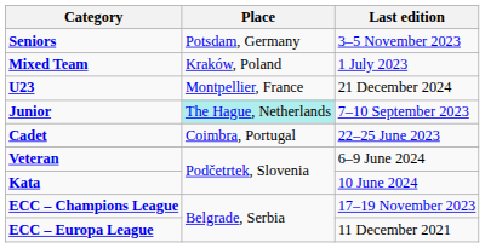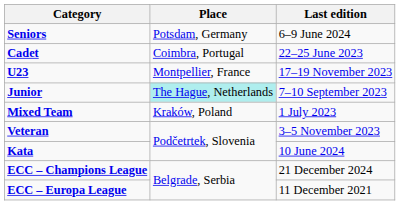 <table class="wikitable">
 <tr>
 <th>Category</th>
 <th>Place</th>
 <th>Last edition</th>
 </tr>
 <tr>
 <td><strong><a href='#'>Seniors</a></strong></td>
 <td> <a href='#'>Potsdam</a>, Germany</td>
-<td><a href='#'>3–5 November 2023</a></td>
+<td>6–9 June 2024</td>
+</tr>
+<tr>
+<td><strong><a href='#'>Cadet</a></strong></td>
+<td> <a href='#'>Coimbra</a>, Portugal</td>
+<td><a href='#'>22–25 June 2023</a></td>
+</tr>
+<tr>
+<td><strong><a href='#'>U23</a></strong></td>
+<td> <a href='#'>Montpellier</a>, France</td>
+<td><a href='#'>17–19 November 2023</a></td>
+</tr>
+<tr>
+<td><strong><a href='#'>Junior</a></strong></td>
+<td style="background: paleturquoise;"> <a href='#'>The Hague</a>, Netherlands</td>
+<td><a href='#'>7–10 September 2023</a></td>
 </tr>
 <tr>
 <td><strong><a href='#'>Mixed Team</a></strong></td>
 <td> <a href='#'>Kraków</a>, Poland</td>
 <td><a href='#'>1 July 2023</a></td>
 </tr>
 <tr>
-<td><strong><a href='#'>U23</a></strong></td>
-<td> <a href='#'>Montpellier</a>, France</td>
-<td>21 December 2024</td>
-</tr>
-<tr>
-<td><strong><a href='#'>Junior</a></strong></td>
-<td style="background: paleturquoise;"> <a href='#'>The Hague</a>, Netherlands</td>
-<td><a href='#'>7–10 September 2023</a></td>
-</tr>
-<tr>
-<td><strong><a href='#'>Cadet</a></strong></td>
-<td> <a href='#'>Coimbra</a>, Portugal</td>
-<td><a href='#'>22–25 June 2023</a></td>
-</tr>
-<tr>
 <td><strong><a href='#'>Veteran</a></strong></td>
 <td rowspan="2"> <a href='#'>Podčetrtek</a>, Slovenia</td>
-<td>6–9 June 2024</td>
+<td><a href='#'>3–5 November 2023</a></td>
 </tr>
 <tr>
 <td><strong><a href='#'>Kata</a></strong></td>
 <td><a href='#'>10 June 2024</a></td>
 </tr>
 <tr>
 <td><strong><a href='#'>ECC – Champions League</a></strong></td>
 <td rowspan="2"> <a href='#'>Belgrade</a>, Serbia</td>
-<td><a href='#'>17–19 November 2023</a></td>
+<td>21 December 2024</td>
 </tr>
 <tr>
 <td><strong><a href='#'>ECC – Europa League</a></strong></td>
 <td>11 December 2021</td>
 </tr>
 </table>
